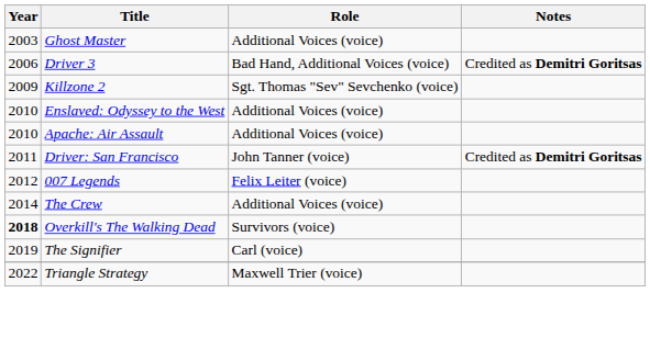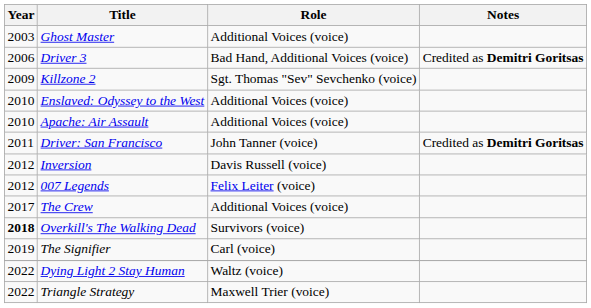 <table class="wikitable sortable">
 <tr>
 <th>Year</th>
 <th>Title</th>
 <th>Role</th>
 <th>Notes</th>
 </tr>
 <tr>
 <td>2003</td>
 <td><em><a href='#'>Ghost Master</a></em></td>
 <td>Additional Voices (voice)</td>
 <td></td>
 </tr>
 <tr>
 <td>2006</td>
 <td><em><a href='#'>Driver 3</a></em></td>
 <td>Bad Hand, Additional Voices (voice)</td>
 <td>Credited as <strong>Demitri Goritsas</strong></td>
 </tr>
 <tr>
 <td>2009</td>
 <td><em><a href='#'>Killzone 2</a></em></td>
 <td>Sgt. Thomas "Sev" Sevchenko (voice)</td>
 <td></td>
 </tr>
 <tr>
 <td>2010</td>
 <td><em><a href='#'>Enslaved: Odyssey to the West</a></em></td>
 <td>Additional Voices (voice)</td>
 <td></td>
 </tr>
 <tr>
 <td>2010</td>
 <td><em><a href='#'>Apache: Air Assault</a></em></td>
 <td>Additional Voices (voice)</td>
 <td></td>
 </tr>
 <tr>
 <td>2011</td>
 <td><em><a href='#'>Driver: San Francisco</a></em></td>
 <td>John Tanner (voice)</td>
 <td>Credited as <strong>Demitri Goritsas</strong></td>
 </tr>
 <tr>
 <td>2012</td>
+<td><em><a href='#'>Inversion</a></em></td>
+<td>Davis Russell (voice)</td>
+<td></td>
+</tr>
+<tr>
+<td>2012</td>
 <td><em><a href='#'>007 Legends</a></em></td>
 <td><a href='#'>Felix Leiter</a> (voice)</td>
 <td></td>
 </tr>
 <tr>
-<td>2014</td>
+<td>2017</td>
 <td><em><a href='#'>The Crew</a></em></td>
 <td>Additional Voices (voice)</td>
 <td></td>
 </tr>
 <tr>
 <td><strong>2018</strong></td>
 <td><em><a href='#'>Overkill's The Walking Dead</a></em></td>
 <td>Survivors (voice)</td>
 <td></td>
 </tr>
 <tr>
 <td>2019</td>
 <td><em>The Signifier</em></td>
 <td>Carl (voice)</td>
 <td></td>
 </tr>
 <tr>
 </tr>
 <tr>
 <td>2022</td>
+<td><em><a href='#'>Dying Light 2 Stay Human</a></em></td>
+<td>Waltz (voice)</td>
+<td></td>
+</tr>
+<tr>
+<td>2022</td>
 <td><em>Triangle Strategy</em></td>
 <td>Maxwell Trier (voice)</td>
 <td></td>
 </tr>
 </table>
